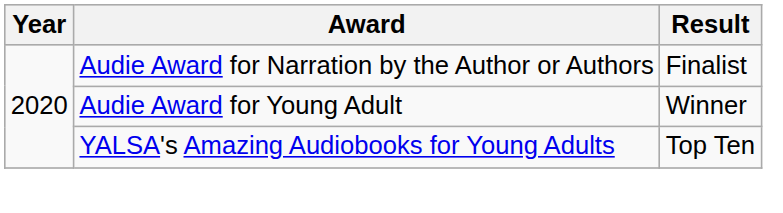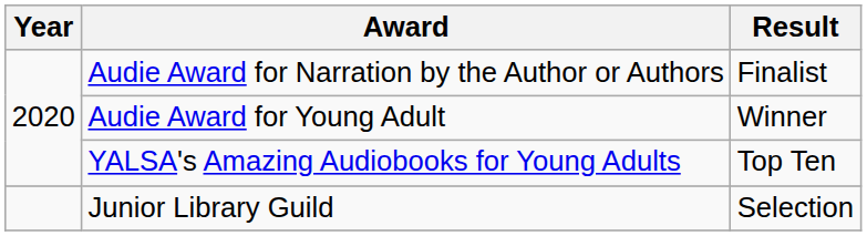 <table class="wikitable sortable">
 <tr>
 <th>Year</th>
 <th>Award</th>
 <th>Result</th>
 </tr>
 <tr>
 <td rowspan="3">2020</td>
 <td><a href='#'>Audie Award</a> for Narration by the Author or Authors</td>
 <td>Finalist </td>
 </tr>
 <tr>
 <td><a href='#'>Audie Award</a> for Young Adult</td>
 <td>Winner </td>
 </tr>
 <tr>
 <td><a href='#'>YALSA</a>'s <a href='#'>Amazing Audiobooks for Young Adults</a></td>
 <td>Top Ten</td>
 </tr>
+<tr>
+<td></td>
+<td>Junior Library Guild</td>
+<td>Selection </td>
+</tr>
 </table>
